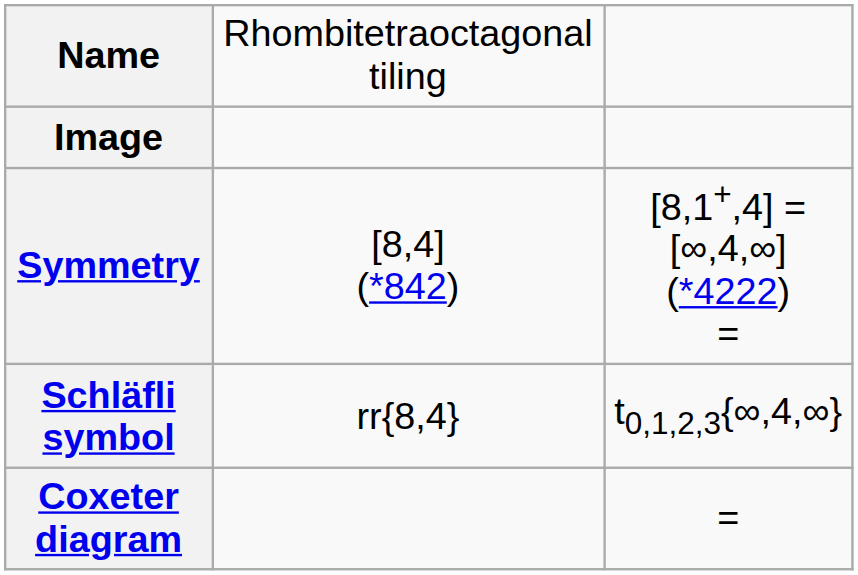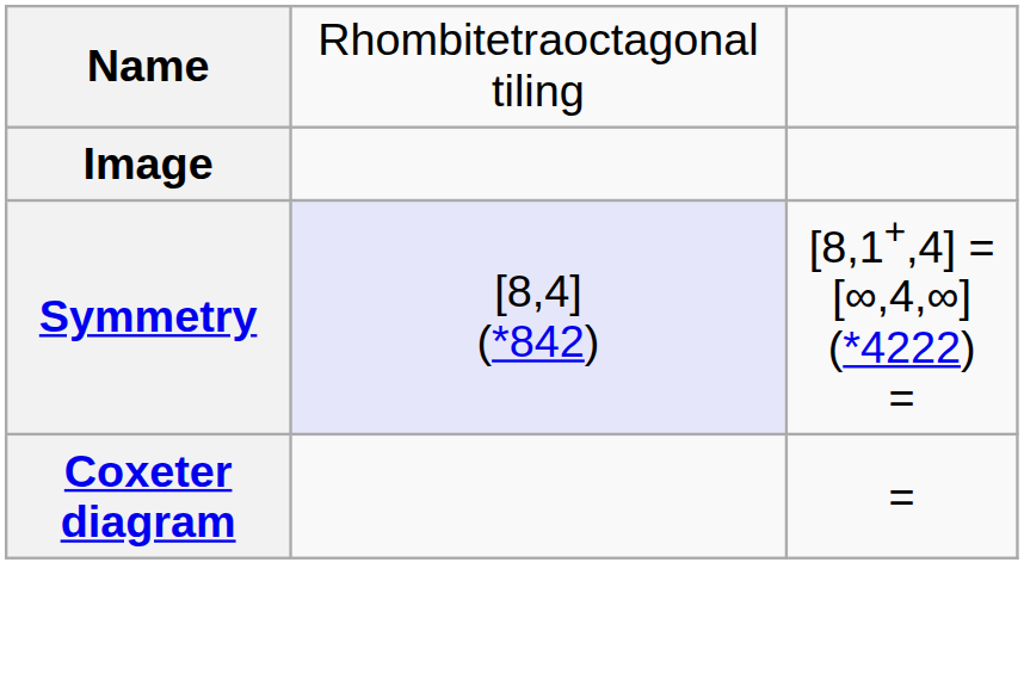 <table class=wikitable width=360>
 <tr align=center>
 <th>Name</th>
 <td>Rhombitetraoctagonal tiling</td>
 <td></td>
 </tr>
 <tr align=center>
 <th>Image</th>
 <td></td>
 <td></td>
 </tr>
 <tr align=center>
 <th><a href='#'>Symmetry</a></th>
-<td>[8,4]<br>(<a href='#'>*842</a>)<br></td>
+<td style="background: lavender;">[8,4]<br>(<a href='#'>*842</a>)<br></td>
 <td>[8,1<sup>+</sup>,4] = [∞,4,∞]<br>(<a href='#'>*4222</a>)<br> = </td>
-</tr>
-<tr align=center>
-<th><a href='#'>Schläfli symbol</a></th>
-<td>rr{8,4}</td>
-<td>t<sub>0,1,2,3</sub>{∞,4,∞}</td>
 </tr>
 <tr align=center>
 <th><a href='#'>Coxeter diagram</a></th>
 <td></td>
 <td> = </td>
 </tr>
 </table>
